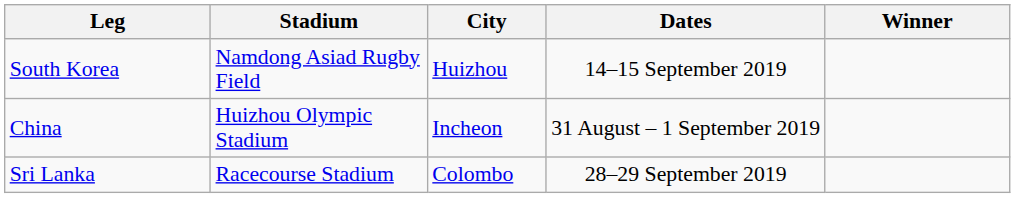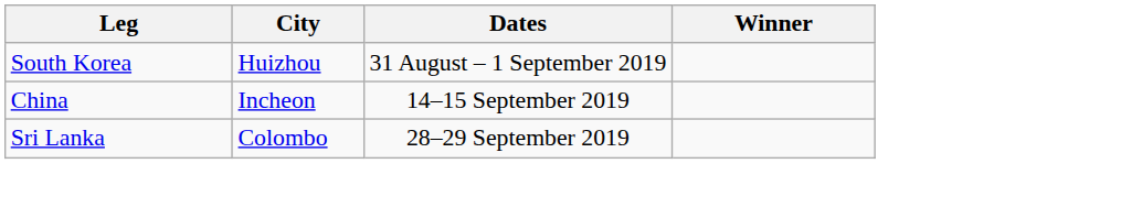 <table class="wikitable sortable"  text-align:left;">
 <tr bgcolor="#efefef">
 <th style="width:9.0em;">Leg</th>
-<th style="width:9.5em;">Stadium</th>
 <th style="width:5.0em;">City</th>
 <th>Dates</th>
 <th style="width:8.0em;">Winner</th>
 </tr>
 <tr>
 <td><a href='#'>South Korea</a></td>
-<td><a href='#'>Namdong Asiad Rugby Field</a></td>
 <td><a href='#'>Huizhou</a></td>
+<td align=center>31 August – 1 September 2019</td>
+<td></td>
+</tr>
+<tr>
+<td><a href='#'>China</a></td>
+<td><a href='#'>Incheon</a></td>
 <td align=center>14–15 September 2019</td>
 <td></td>
 </tr>
 <tr>
-<td><a href='#'>China</a></td>
-<td><a href='#'>Huizhou Olympic Stadium</a></td>
-<td><a href='#'>Incheon</a></td>
-<td align=center>31 August – 1 September 2019</td>
-<td></td>
-</tr>
-<tr>
 <td><a href='#'>Sri Lanka</a></td>
-<td><a href='#'>Racecourse Stadium</a></td>
 <td><a href='#'>Colombo</a></td>
 <td align=center>28–29 September 2019</td>
 <td></td>
 </tr>
 </table>
